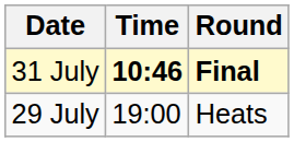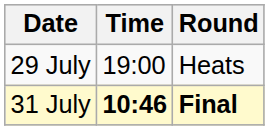 <table class="wikitable">
 <tr>
 <th>Date</th>
 <th>Time</th>
 <th>Round</th>
 </tr>
+<tr>
+<td>29 July</td>
+<td>19:00</td>
+<td>Heats</td>
+</tr>
 <tr bgcolor=lemonchiffon>
 <td>31 July</td>
 <td><strong>10:46</strong></td>
 <td><strong>Final</strong></td>
 </tr>
-<tr>
-<td>29 July</td>
-<td>19:00</td>
-<td>Heats</td>
-</tr>
 </table>
